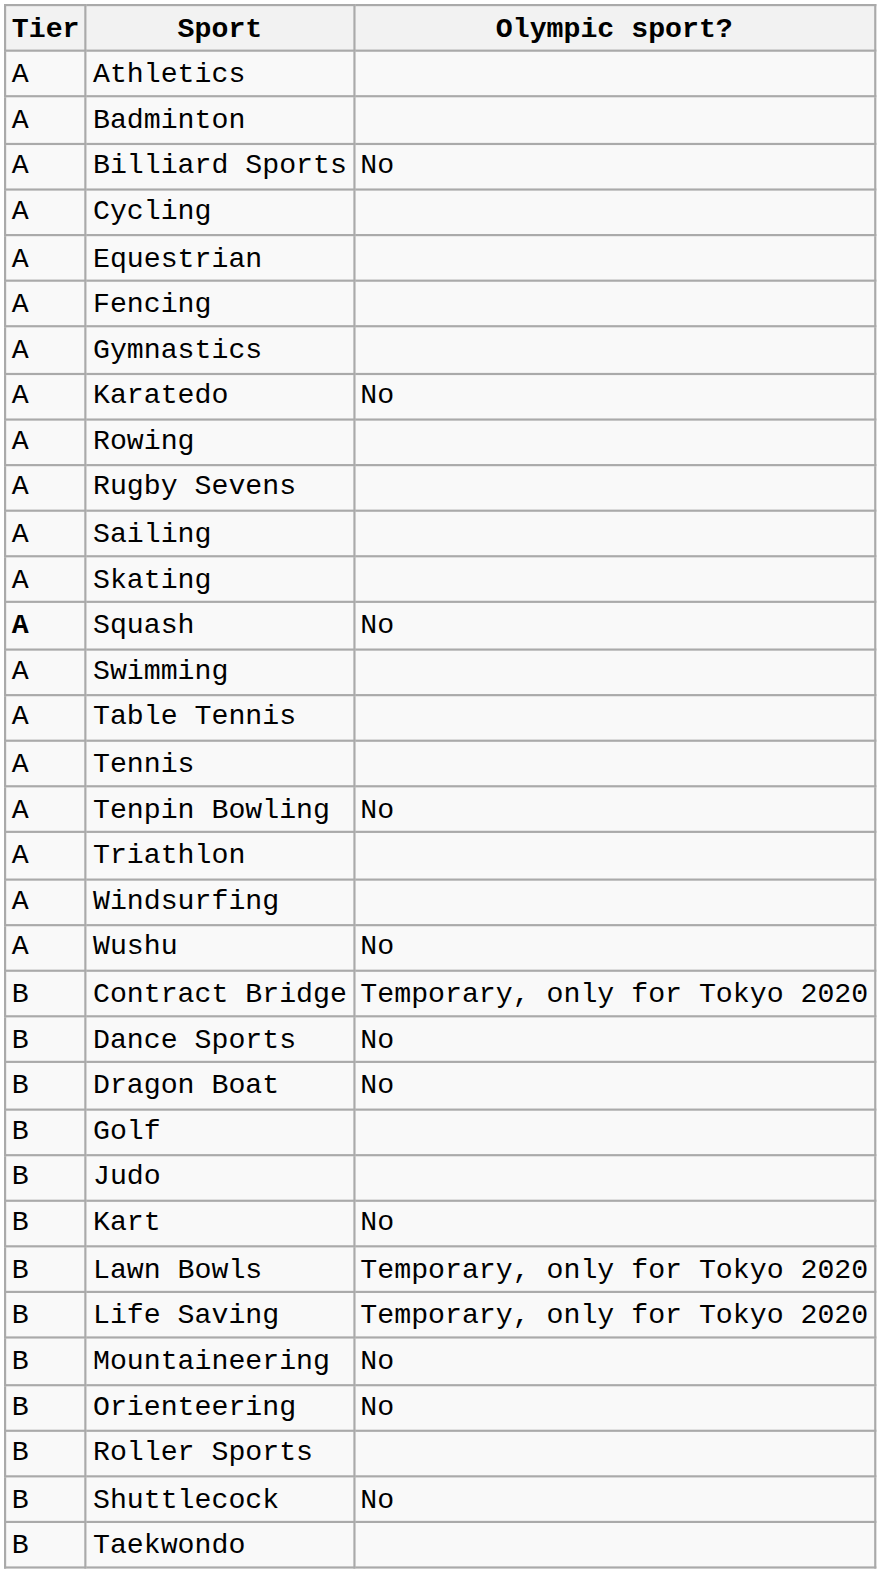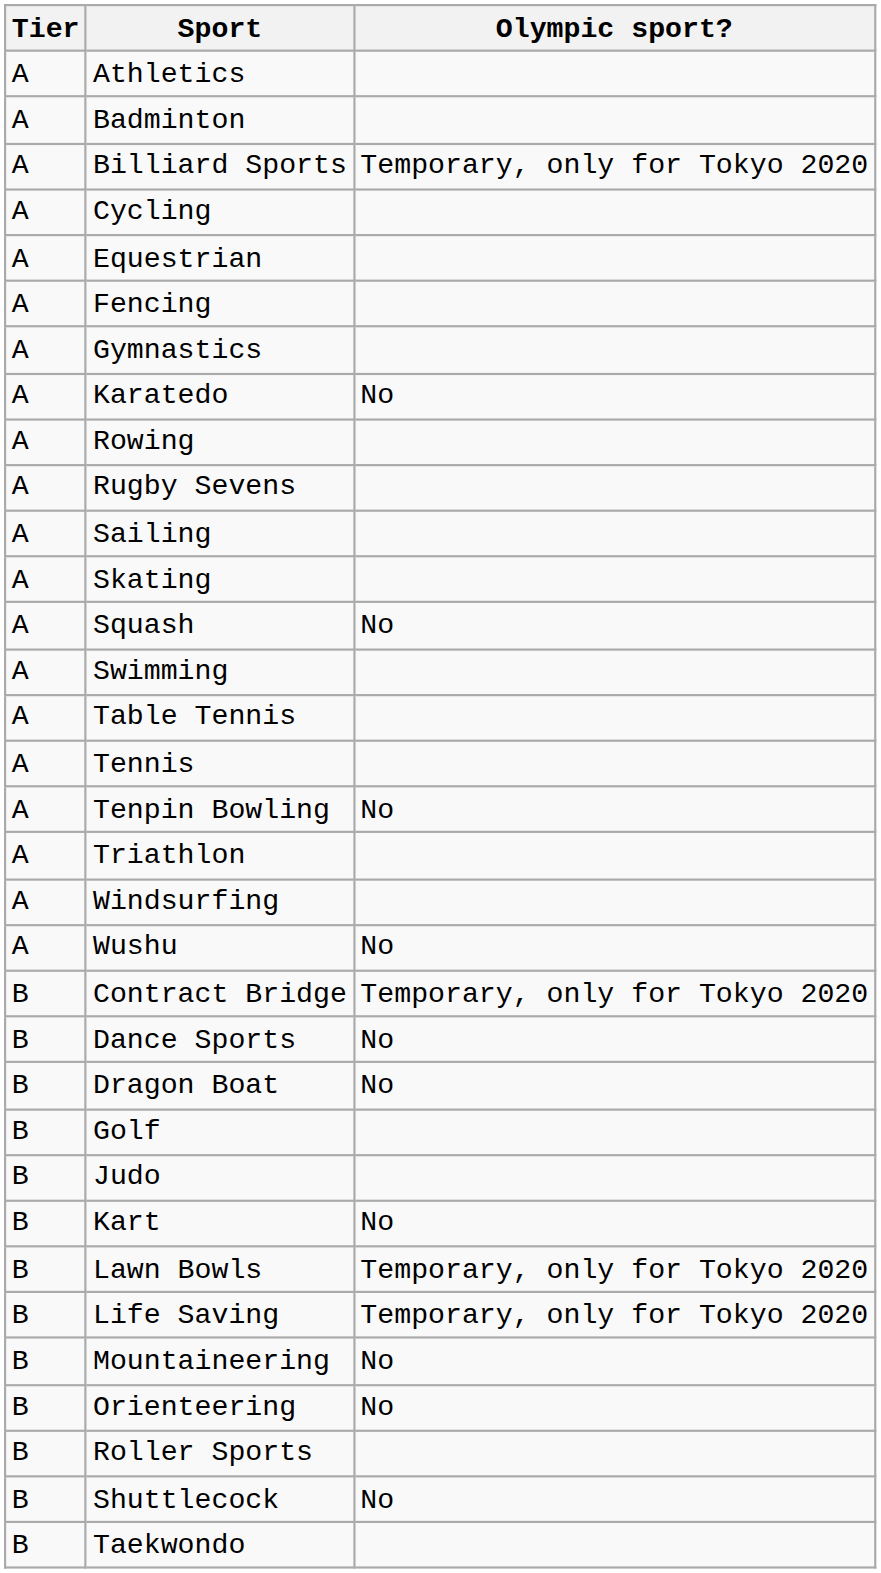 <table class="wikitable">
 <tr>
 <th>Tier</th>
 <th>Sport</th>
 <th>Olympic sport?</th>
 </tr>
 <tr>
 <td>A</td>
 <td>Athletics</td>
 <td></td>
 </tr>
 <tr>
 <td>A</td>
 <td>Badminton</td>
 <td></td>
 </tr>
 <tr>
 <td>A</td>
 <td>Billiard Sports</td>
-<td>No</td>
+<td>Temporary, only for Tokyo 2020</td>
 </tr>
 <tr>
 <td>A</td>
 <td>Cycling</td>
 <td></td>
 </tr>
 <tr>
 <td>A</td>
 <td>Equestrian</td>
 <td></td>
 </tr>
 <tr>
 <td>A</td>
 <td>Fencing</td>
 <td></td>
 </tr>
 <tr>
 <td>A</td>
 <td>Gymnastics</td>
 <td></td>
 </tr>
 <tr>
 <td>A</td>
 <td>Karatedo</td>
 <td>No</td>
 </tr>
 <tr>
 <td>A</td>
 <td>Rowing</td>
 <td></td>
 </tr>
 <tr>
 <td>A</td>
 <td>Rugby Sevens</td>
 <td></td>
 </tr>
 <tr>
 <td>A</td>
 <td>Sailing</td>
 <td></td>
 </tr>
 <tr>
 <td>A</td>
 <td>Skating</td>
 <td></td>
 </tr>
 <tr>
-<td><strong>A</strong></td>
+<td>A</td>
 <td>Squash</td>
 <td>No</td>
 </tr>
 <tr>
 <td>A</td>
 <td>Swimming</td>
 <td></td>
 </tr>
 <tr>
 <td>A</td>
 <td>Table Tennis</td>
 <td></td>
 </tr>
 <tr>
 <td>A</td>
 <td>Tennis</td>
 <td></td>
 </tr>
 <tr>
 <td>A</td>
 <td>Tenpin Bowling</td>
 <td>No</td>
 </tr>
 <tr>
 <td>A</td>
 <td>Triathlon</td>
 <td></td>
 </tr>
 <tr>
 <td>A</td>
 <td>Windsurfing</td>
 <td></td>
 </tr>
 <tr>
 <td>A</td>
 <td>Wushu</td>
 <td>No</td>
 </tr>
 <tr>
 <td>B</td>
 <td>Contract Bridge</td>
 <td>Temporary, only for Tokyo 2020</td>
 </tr>
 <tr>
 <td>B</td>
 <td>Dance Sports</td>
 <td>No</td>
 </tr>
 <tr>
 <td>B</td>
 <td>Dragon Boat</td>
 <td>No</td>
 </tr>
 <tr>
 <td>B</td>
 <td>Golf</td>
 <td></td>
 </tr>
 <tr>
 <td>B</td>
 <td>Judo</td>
 <td></td>
 </tr>
 <tr>
 <td>B</td>
 <td>Kart</td>
 <td>No</td>
 </tr>
 <tr>
 <td>B</td>
 <td>Lawn Bowls</td>
 <td>Temporary, only for Tokyo 2020</td>
 </tr>
 <tr>
 <td>B</td>
 <td>Life Saving</td>
 <td>Temporary, only for Tokyo 2020</td>
 </tr>
 <tr>
 <td>B</td>
 <td>Mountaineering</td>
 <td>No</td>
 </tr>
 <tr>
 <td>B</td>
 <td>Orienteering</td>
 <td>No</td>
 </tr>
 <tr>
 <td>B</td>
 <td>Roller Sports</td>
 <td></td>
 </tr>
 <tr>
 <td>B</td>
 <td>Shuttlecock</td>
 <td>No</td>
 </tr>
 <tr>
 <td>B</td>
 <td>Taekwondo</td>
 <td></td>
 </tr>
 </table>
